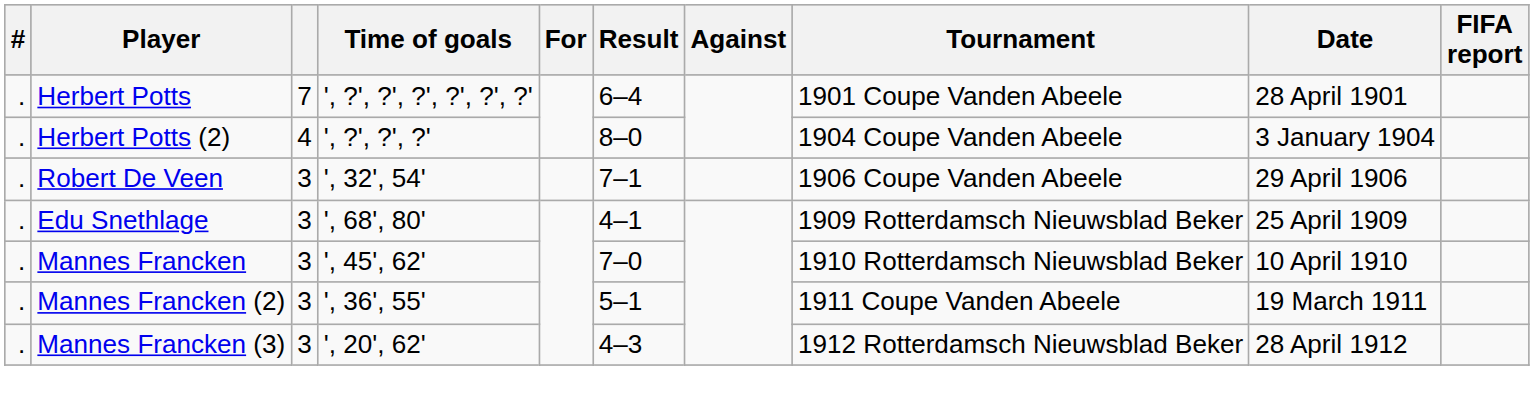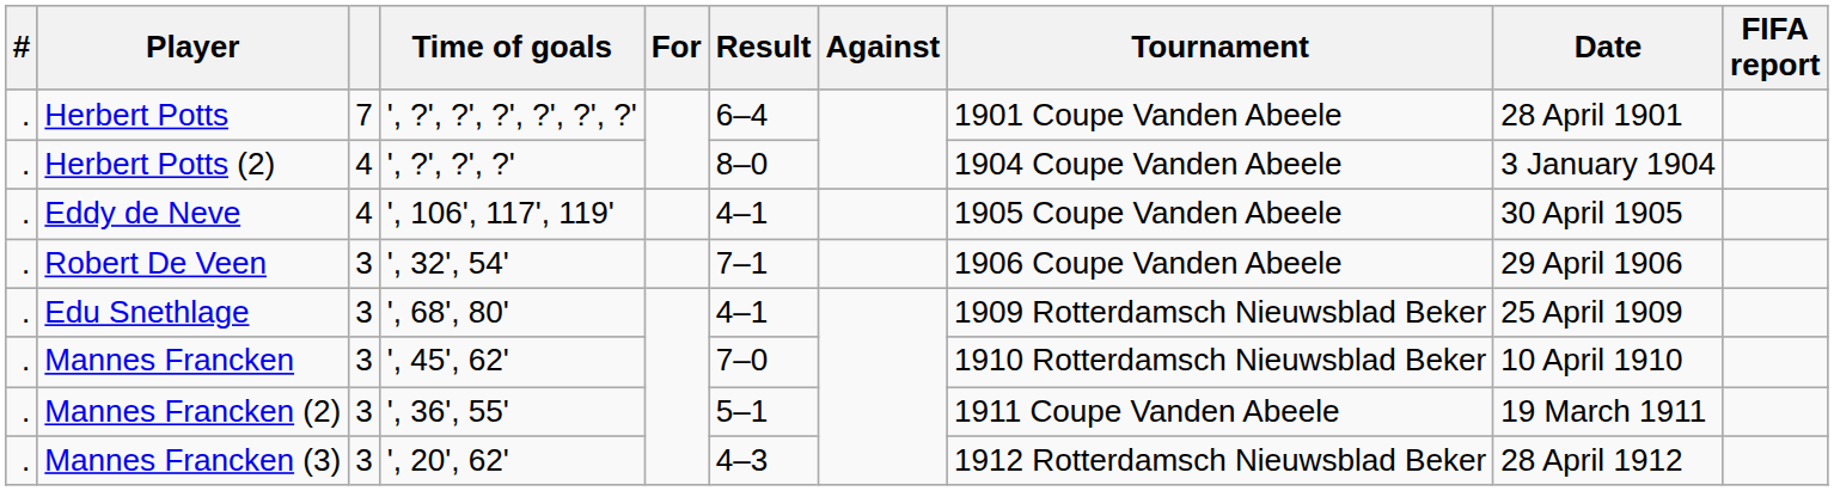 <table class="wikitable plainrowheaders sortable">
 <tr>
 <th scope=col>#</th>
 <th scope=col>Player</th>
 <th scope=col></th>
 <th scope=col>Time of goals</th>
 <th scope=col>For</th>
 <th scope=col>Result</th>
 <th scope=col>Against</th>
 <th scope=col>Tournament</th>
 <th scope=col>Date</th>
 <th scope=col class="unsortable">FIFA<br>report</th>
 </tr>
 <tr>
 <td align="right">.</td>
 <td><a href='#'>Herbert Potts</a></td>
 <td align="center">7</td>
 <td>', ?', ?', ?', ?', ?', ?'</td>
 <td rowspan="2"></td>
 <td>6–4</td>
 <td rowspan="2"></td>
 <td>1901 Coupe Vanden Abeele</td>
 <td>28 April 1901</td>
 <td></td>
 </tr>
 <tr>
 <td align="right">.</td>
 <td><a href='#'>Herbert Potts</a> (2)</td>
 <td align="center">4</td>
 <td>', ?', ?', ?'</td>
 <td>8–0</td>
 <td>1904 Coupe Vanden Abeele</td>
 <td>3 January 1904</td>
+<td></td>
+</tr>
+<tr>
+<td align="right">.</td>
+<td><a href='#'>Eddy de Neve</a></td>
+<td align="center">4</td>
+<td>', 106', 117', 119'</td>
+<td></td>
+<td>4–1</td>
+<td></td>
+<td>1905 Coupe Vanden Abeele</td>
+<td>30 April 1905</td>
 <td></td>
 </tr>
 <tr>
 <td align="right">.</td>
 <td><a href='#'>Robert De Veen</a></td>
 <td align="center">3</td>
 <td>', 32', 54'</td>
 <td></td>
 <td>7–1</td>
 <td></td>
 <td>1906 Coupe Vanden Abeele</td>
 <td>29 April 1906</td>
 <td></td>
 </tr>
 <tr>
 <td align="right">.</td>
 <td><a href='#'>Edu Snethlage</a></td>
 <td align="center">3</td>
 <td>', 68', 80'</td>
 <td rowspan="4"></td>
 <td>4–1</td>
 <td rowspan="4"></td>
 <td>1909 Rotterdamsch Nieuwsblad Beker</td>
 <td>25 April 1909</td>
 <td></td>
 </tr>
 <tr>
 <td align="right">.</td>
 <td><a href='#'>Mannes Francken</a></td>
 <td align="center">3</td>
 <td>', 45', 62'</td>
 <td>7–0</td>
 <td>1910 Rotterdamsch Nieuwsblad Beker</td>
 <td>10 April 1910</td>
 <td></td>
 </tr>
 <tr>
 <td align="right">.</td>
 <td><a href='#'>Mannes Francken</a> (2)</td>
 <td align="center">3</td>
 <td>', 36', 55'</td>
 <td>5–1</td>
 <td>1911 Coupe Vanden Abeele</td>
 <td>19 March 1911</td>
 <td></td>
 </tr>
 <tr>
 <td align="right">.</td>
 <td><a href='#'>Mannes Francken</a> (3)</td>
 <td align="center">3</td>
 <td>', 20', 62'</td>
 <td>4–3</td>
 <td>1912 Rotterdamsch Nieuwsblad Beker</td>
 <td>28 April 1912</td>
 <td></td>
 </tr>
 </table>
